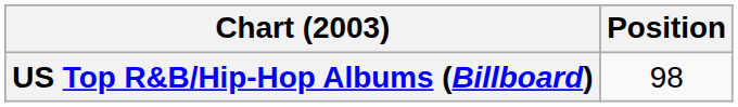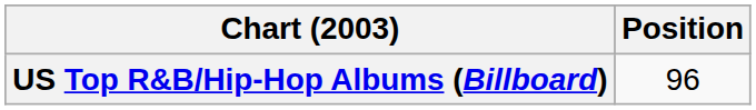 <table class="wikitable sortable plainrowheaders">
 <tr>
 <th scope="col">Chart (2003)</th>
 <th scope="col">Position</th>
 </tr>
 <tr>
 <th scope="row">US <a href='#'>Top R&B/Hip-Hop Albums</a> (<em><a href='#'>Billboard</a></em>)</th>
-<td style="text-align:center;">98</td>
+<td style="text-align:center;">96</td>
 </tr>
 </table>
